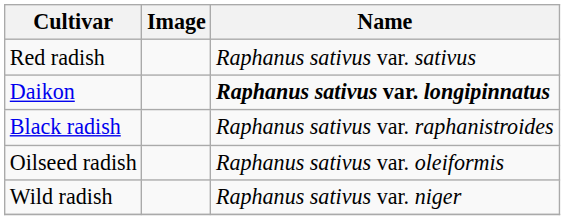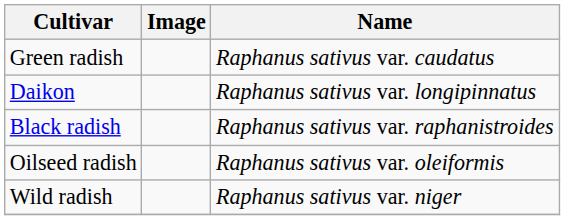 <table class="wikitable sortable">
 <tr>
 <th>Cultivar</th>
 <th class="unsortable">Image</th>
 <th>Name</th>
 </tr>
 <tr>
-<td>Red radish</td>
+<td>Green radish</td>
 <td></td>
-<td><em>Raphanus sativus</em> var. <em>sativus</em></td>
+<td><em>Raphanus sativus</em> var. <em>caudatus</em></td>
 </tr>
 <tr>
 <td><a href='#'>Daikon</a></td>
 <td></td>
-<td><strong><em>Raphanus sativus</em> var. <em>longipinnatus</em></strong></td>
+<td><em>Raphanus sativus</em> var. <em>longipinnatus</em></td>
 </tr>
 <tr>
 <td><a href='#'>Black radish</a></td>
 <td></td>
 <td><em>Raphanus sativus</em> var. <em>raphanistroides</em></td>
 </tr>
 <tr>
 <td>Oilseed radish</td>
 <td></td>
 <td><em>Raphanus sativus</em> var. <em>oleiformis</em></td>
 </tr>
 <tr>
 <td>Wild radish</td>
 <td></td>
 <td><em>Raphanus sativus</em> var. <em>niger</em></td>
 </tr>
 <tr>
 </tr>
 </table>
